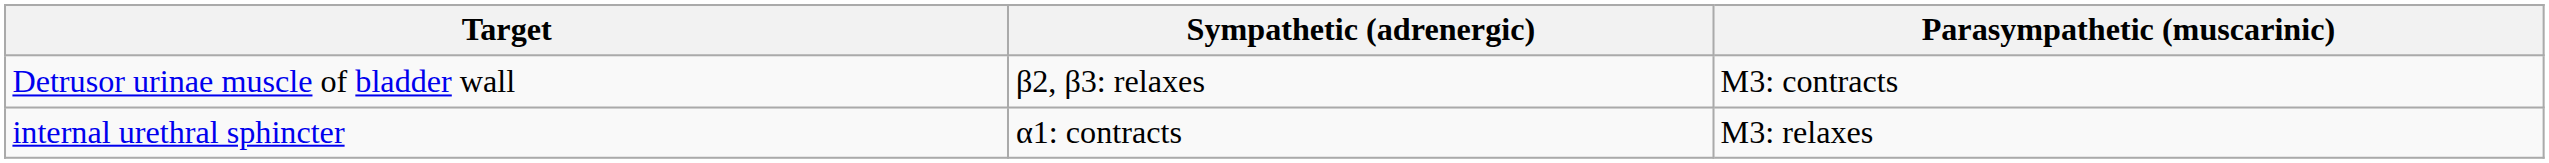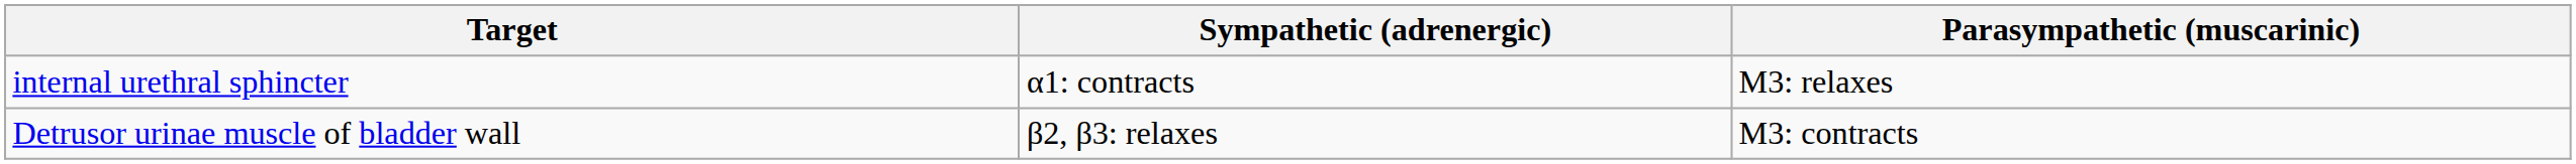 <table class="wikitable" width=100%>
 <tr>
 <th>Target</th>
 <th>Sympathetic  (adrenergic)</th>
 <th>Parasympathetic (muscarinic)</th>
 </tr>
 <tr>
+<td><a href='#'>internal urethral sphincter</a></td>
+<td>α1: contracts</td>
+<td>M3: relaxes</td>
+</tr>
+<tr>
 <td><a href='#'>Detrusor urinae muscle</a> of <a href='#'>bladder</a> wall</td>
 <td>β2, β3: relaxes</td>
 <td>M3: contracts</td>
 </tr>
-<tr>
-<td><a href='#'>internal urethral sphincter</a></td>
-<td>α1: contracts</td>
-<td>M3: relaxes</td>
-</tr>
 </table>
